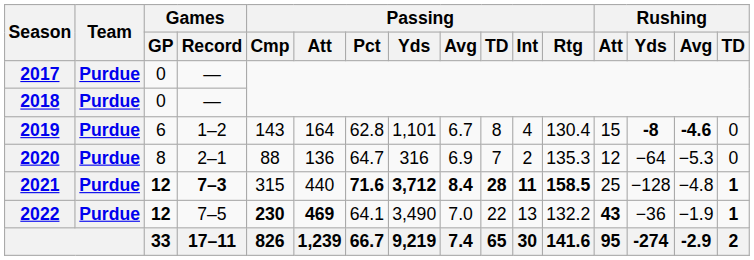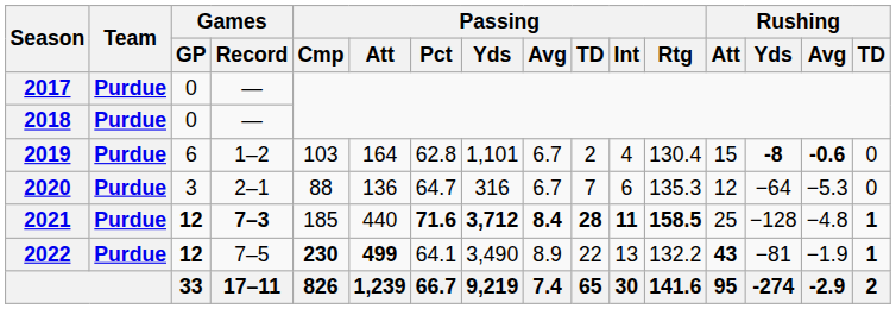 <table class="wikitable" style="text-align:center;">
 <tr>
 <th rowspan="2">Season</th>
 <th rowspan="2">Team</th>
 <th colspan="2">Games</th>
 <th colspan="8">Passing</th>
 <th colspan="4">Rushing</th>
 </tr>
 <tr>
 <th>GP</th>
 <th>Record</th>
 <th>Cmp</th>
 <th>Att</th>
 <th>Pct</th>
 <th>Yds</th>
 <th>Avg</th>
 <th>TD</th>
 <th>Int</th>
 <th>Rtg</th>
 <th>Att</th>
 <th>Yds</th>
 <th>Avg</th>
 <th>TD</th>
 </tr>
 <tr>
 <th><a href='#'>2017</a></th>
 <th><a href='#'>Purdue</a></th>
 <td>0</td>
 <td>—</td>
 <td colspan="12" rowspan="2"></td>
 </tr>
 <tr>
 <th><a href='#'>2018</a></th>
 <th><a href='#'>Purdue</a></th>
 <td>0</td>
 <td>—</td>
 </tr>
 <tr>
 <th><a href='#'>2019</a></th>
 <th><a href='#'>Purdue</a></th>
 <td>6</td>
 <td>1–2</td>
-<td>143</td>
+<td>103</td>
 <td>164</td>
 <td>62.8</td>
 <td>1,101</td>
 <td>6.7</td>
-<td>8</td>
+<td>2</td>
 <td>4</td>
 <td>130.4</td>
 <td>15</td>
 <td><strong>-8</strong></td>
-<td><strong>-4.6</strong></td>
+<td><strong>-0.6</strong></td>
 <td>0</td>
 </tr>
 <tr>
 <th><a href='#'>2020</a></th>
 <th><a href='#'>Purdue</a></th>
-<td>8</td>
+<td>3</td>
 <td>2–1</td>
 <td>88</td>
 <td>136</td>
 <td>64.7</td>
 <td>316</td>
-<td>6.9</td>
+<td>6.7</td>
 <td>7</td>
-<td>2</td>
+<td>6</td>
 <td>135.3</td>
 <td>12</td>
 <td>−64</td>
 <td>−5.3</td>
 <td>0</td>
 </tr>
 <tr>
 <th><a href='#'>2021</a></th>
 <th><a href='#'>Purdue</a></th>
 <td><strong>12</strong></td>
 <td><strong>7–3</strong></td>
-<td>315</td>
+<td>185</td>
 <td>440</td>
 <td><strong>71.6</strong></td>
 <td><strong>3,712</strong></td>
 <td><strong>8.4</strong></td>
 <td><strong>28</strong></td>
 <td><strong>11</strong></td>
 <td><strong>158.5</strong></td>
 <td>25</td>
 <td>−128</td>
 <td>−4.8</td>
 <td><strong>1</strong></td>
 </tr>
 <tr>
 <th><a href='#'>2022</a></th>
 <th><a href='#'>Purdue</a></th>
 <td><strong>12</strong></td>
 <td>7–5</td>
 <td><strong>230</strong></td>
-<td><strong>469</strong></td>
+<td><strong>499</strong></td>
 <td>64.1</td>
 <td>3,490</td>
-<td>7.0</td>
+<td>8.9</td>
 <td>22</td>
 <td>13</td>
 <td>132.2</td>
 <td><strong>43</strong></td>
-<td>−36</td>
+<td>−81</td>
 <td>−1.9</td>
 <td><strong>1</strong></td>
 </tr>
 <tr>
 <th colspan="2"></th>
 <th>33</th>
 <th>17–11</th>
 <th>826</th>
 <th>1,239</th>
 <th>66.7</th>
 <th>9,219</th>
 <th>7.4</th>
 <th>65</th>
 <th>30</th>
 <th>141.6</th>
 <th>95</th>
 <th>-274</th>
 <th>-2.9</th>
 <th>2</th>
 </tr>
 </table>
